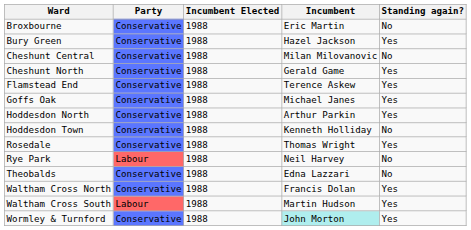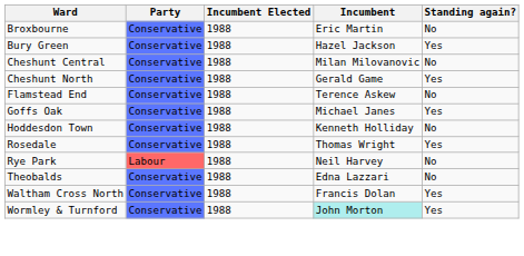 <table class="wikitable" style="font-size: 95%;">
 <tr>
 <th>Ward</th>
 <th>Party</th>
 <th>Incumbent Elected</th>
 <th>Incumbent</th>
 <th>Standing again?</th>
 </tr>
 <tr>
 <td>Broxbourne</td>
 <td bgcolor="5B76FF">Conservative</td>
 <td>1988</td>
 <td>Eric Martin</td>
 <td>No</td>
 </tr>
 <tr>
 <td>Bury Green</td>
 <td bgcolor="5B76FF">Conservative</td>
 <td>1988</td>
 <td>Hazel Jackson</td>
 <td>Yes</td>
 </tr>
 <tr>
 <td>Cheshunt Central</td>
 <td bgcolor="5B76FF">Conservative</td>
 <td>1988</td>
 <td>Milan Milovanovic</td>
 <td>No</td>
 </tr>
 <tr>
 <td>Cheshunt North</td>
 <td bgcolor="5B76FF">Conservative</td>
 <td>1988</td>
 <td>Gerald Game</td>
 <td>Yes</td>
 </tr>
 <tr>
 <td>Flamstead End</td>
 <td bgcolor="5B76FF">Conservative</td>
 <td>1988</td>
 <td>Terence Askew</td>
-<td>Yes</td>
+<td>No</td>
 </tr>
 <tr>
 <td>Goffs Oak</td>
 <td bgcolor="5B76FF">Conservative</td>
 <td>1988</td>
 <td>Michael Janes</td>
-<td>Yes</td>
-</tr>
-<tr>
-<td>Hoddesdon North</td>
-<td bgcolor="5B76FF">Conservative</td>
-<td>1988</td>
-<td>Arthur Parkin</td>
 <td>Yes</td>
 </tr>
 <tr>
 <td>Hoddesdon Town</td>
 <td bgcolor="5B76FF">Conservative</td>
 <td>1988</td>
 <td>Kenneth Holliday</td>
 <td>No</td>
 </tr>
 <tr>
 <td>Rosedale</td>
 <td bgcolor="5B76FF">Conservative</td>
 <td>1988</td>
 <td>Thomas Wright</td>
 <td>Yes</td>
 </tr>
 <tr>
 <td>Rye Park</td>
 <td bgcolor="FF6868">Labour</td>
 <td>1988</td>
 <td>Neil Harvey</td>
 <td>No</td>
 </tr>
 <tr>
 <td>Theobalds</td>
 <td bgcolor="5B76FF">Conservative</td>
 <td>1988</td>
 <td>Edna Lazzari</td>
 <td>No</td>
 </tr>
 <tr>
 <td>Waltham Cross North</td>
 <td bgcolor="5B76FF">Conservative</td>
 <td>1988</td>
 <td>Francis Dolan</td>
 <td>Yes</td>
 </tr>
 <tr>
-<td>Waltham Cross South</td>
-<td bgcolor="FF6868">Labour</td>
-<td>1988</td>
-<td>Martin Hudson</td>
-<td>Yes</td>
-</tr>
-<tr>
 <td>Wormley & Turnford</td>
 <td bgcolor="5B76FF">Conservative</td>
 <td>1988</td>
 <td style="background: paleturquoise;">John Morton</td>
 <td>Yes</td>
 </tr>
 </table>
